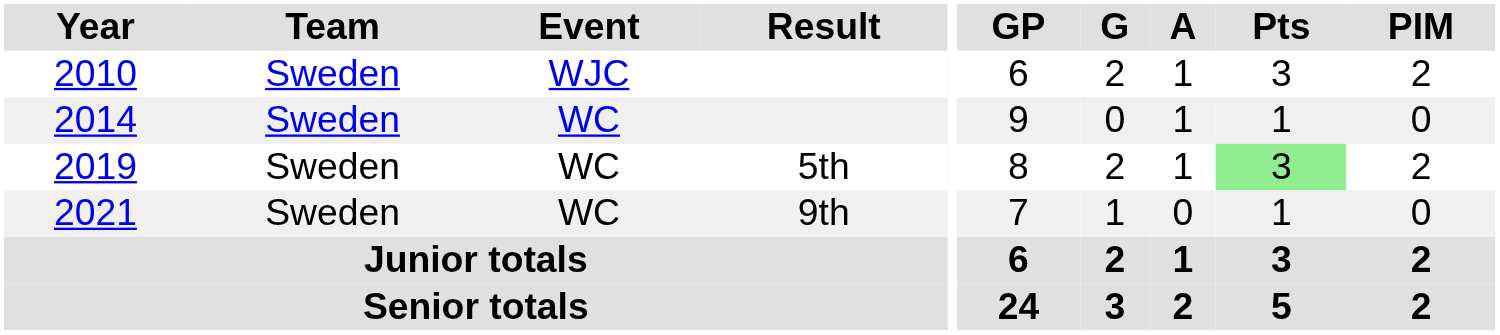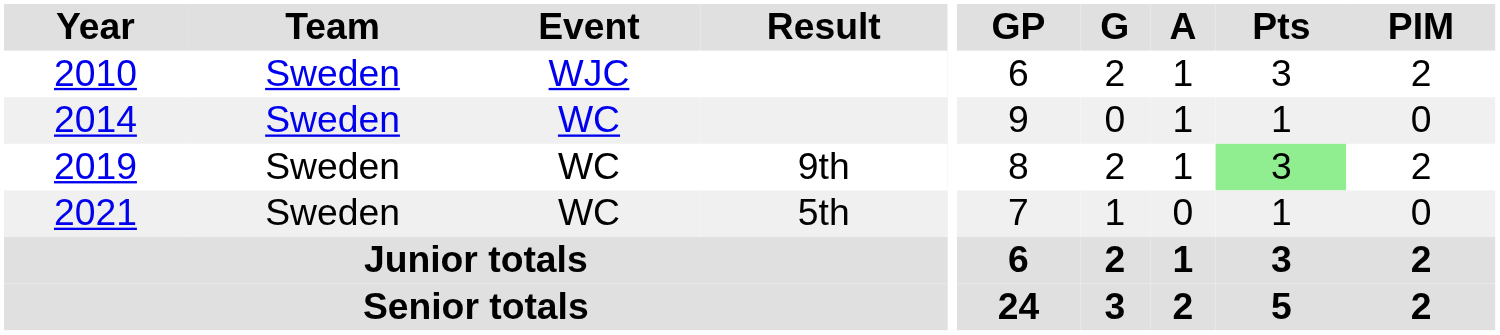 <table border="0" cellpadding="1" cellspacing="0" ID="Table3" style="text-align:center; width:40em">
 <tr ALIGN="center" bgcolor="#e0e0e0">
 <th>Year</th>
 <th>Team</th>
 <th>Event</th>
 <th>Result</th>
 <th rowspan="99" bgcolor="#ffffff"></th>
 <th>GP</th>
 <th>G</th>
 <th>A</th>
 <th>Pts</th>
 <th>PIM</th>
 </tr>
 <tr>
 <td><a href='#'>2010</a></td>
 <td><a href='#'>Sweden</a></td>
 <td><a href='#'>WJC</a></td>
 <td></td>
 <td>6</td>
 <td>2</td>
 <td>1</td>
 <td>3</td>
 <td>2</td>
 </tr>
 <tr bgcolor="#f0f0f0">
 <td><a href='#'>2014</a></td>
 <td><a href='#'>Sweden</a></td>
 <td><a href='#'>WC</a></td>
 <td></td>
 <td>9</td>
 <td>0</td>
 <td>1</td>
 <td>1</td>
 <td>0</td>
 </tr>
 <tr>
 <td><a href='#'>2019</a></td>
 <td>Sweden</td>
 <td>WC</td>
-<td>5th</td>
+<td>9th</td>
 <td>8</td>
 <td>2</td>
 <td>1</td>
 <td style="background: lightgreen;">3</td>
 <td>2</td>
 </tr>
 <tr bgcolor="#f0f0f0">
 <td><a href='#'>2021</a></td>
 <td>Sweden</td>
 <td>WC</td>
-<td>9th</td>
+<td>5th</td>
 <td>7</td>
 <td>1</td>
 <td>0</td>
 <td>1</td>
 <td>0</td>
 </tr>
 <tr ALIGN="center" bgcolor="#e0e0e0">
 <th colspan=4>Junior totals</th>
 <th>6</th>
 <th>2</th>
 <th>1</th>
 <th>3</th>
 <th>2</th>
 </tr>
 <tr ALIGN="center" bgcolor="#e0e0e0">
 <th colspan=4>Senior totals</th>
 <th>24</th>
 <th>3</th>
 <th>2</th>
 <th>5</th>
 <th>2</th>
 </tr>
 </table>
